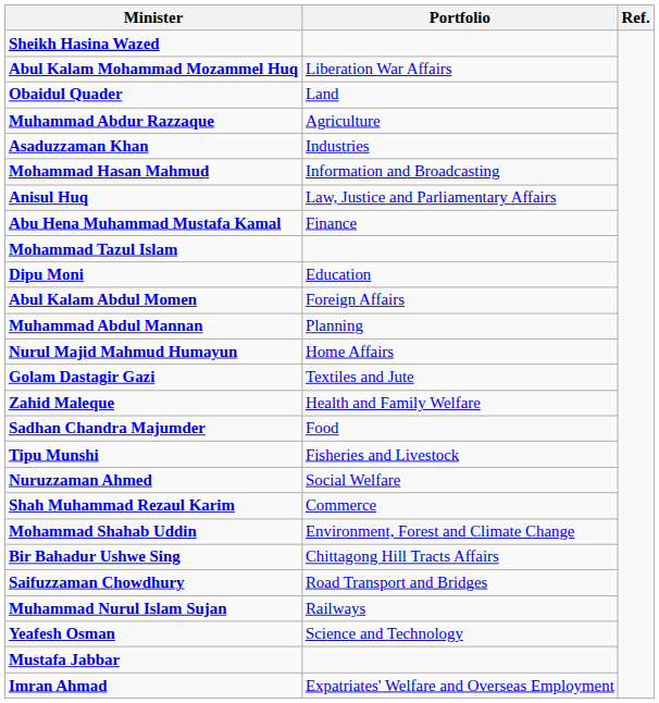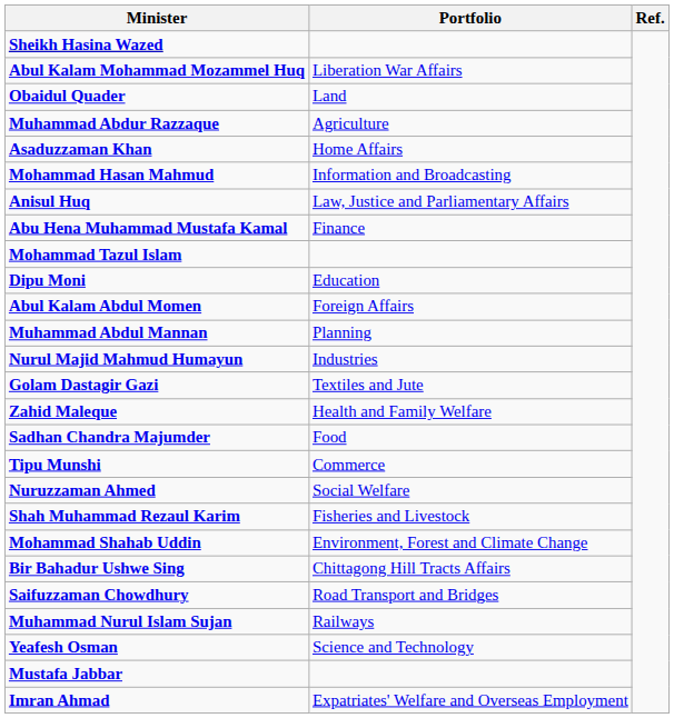 <table class="wikitable">
 <tr>
 <th>Minister</th>
 <th>Portfolio</th>
 <th>Ref.</th>
 </tr>
 <tr>
 <td><strong><u><a href='#'>Sheikh Hasina Wazed</a></u></strong></td>
 <td></td>
 <td rowspan="26"></td>
 </tr>
 <tr>
 <td><a href='#'><strong>Abul Kalam Mohammad Mozammel Huq</strong></a></td>
 <td><a href='#'>Liberation War Affairs</a></td>
 </tr>
 <tr>
 <td><strong><a href='#'>Obaidul Quader</a></strong></td>
 <td><a href='#'>Land</a></td>
 </tr>
 <tr>
 <td><a href='#'><strong>Muhammad Abdur Razzaque</strong></a></td>
 <td><a href='#'>Agriculture</a></td>
 </tr>
 <tr>
 <td><strong><a href='#'>Asaduzzaman Khan</a></strong></td>
-<td><a href='#'>Industries</a></td>
+<td><a href='#'>Home Affairs</a></td>
 </tr>
 <tr>
 <td><a href='#'><strong>Mohammad Hasan Mahmud</strong></a></td>
 <td><a href='#'>Information and Broadcasting</a></td>
 </tr>
 <tr>
 <td><a href='#'><strong>Anisul Huq</strong></a></td>
 <td><a href='#'>Law, Justice and Parliamentary Affairs</a></td>
 </tr>
 <tr>
 <td><a href='#'><strong>Abu Hena Muhammad Mustafa Kamal</strong></a></td>
 <td><a href='#'>Finance</a></td>
 </tr>
 <tr>
 <td><a href='#'><strong>Mohammad Tazul Islam</strong></a></td>
 <td></td>
 </tr>
 <tr>
 <td><strong><a href='#'>Dipu Moni</a></strong></td>
 <td><a href='#'>Education</a></td>
 </tr>
 <tr>
 <td><strong><a href='#'>Abul Kalam Abdul Momen</a></strong></td>
 <td><a href='#'>Foreign Affairs</a></td>
 </tr>
 <tr>
 <td><strong><a href='#'>Muhammad Abdul Mannan</a></strong></td>
 <td><a href='#'>Planning</a></td>
 </tr>
 <tr>
 <td><strong><a href='#'>Nurul Majid Mahmud Humayun</a></strong></td>
-<td><a href='#'>Home Affairs</a></td>
+<td><a href='#'>Industries</a></td>
 </tr>
 <tr>
 <td><strong><a href='#'>Golam Dastagir Gazi</a></strong></td>
 <td><a href='#'>Textiles and Jute</a></td>
 </tr>
 <tr>
 <td><strong><a href='#'>Zahid Maleque</a></strong></td>
 <td><a href='#'>Health and Family Welfare</a></td>
 </tr>
 <tr>
 <td><strong><a href='#'>Sadhan Chandra Majumder</a></strong></td>
 <td><a href='#'>Food</a></td>
 </tr>
 <tr>
 <td><strong><a href='#'>Tipu Munshi</a></strong></td>
-<td><a href='#'>Fisheries and Livestock</a></td>
+<td><a href='#'>Commerce</a></td>
 </tr>
 <tr>
 <td><strong><a href='#'>Nuruzzaman Ahmed</a></strong></td>
 <td><a href='#'>Social Welfare</a></td>
 </tr>
 <tr>
 <td><a href='#'><strong>Shah Muhammad Rezaul Karim</strong></a></td>
-<td><a href='#'>Commerce</a></td>
+<td><a href='#'>Fisheries and Livestock</a></td>
 </tr>
 <tr>
 <td><a href='#'><strong>Mohammad Shahab Uddin</strong></a></td>
 <td><a href='#'>Environment, Forest and Climate Change</a></td>
 </tr>
 <tr>
 <td><strong><a href='#'>Bir Bahadur Ushwe Sing</a></strong></td>
 <td><a href='#'>Chittagong Hill Tracts Affairs</a></td>
 </tr>
 <tr>
 <td><strong><a href='#'>Saifuzzaman Chowdhury</a></strong></td>
 <td><a href='#'>Road Transport and Bridges</a></td>
 </tr>
 <tr>
 <td><a href='#'><strong>Muhammad Nurul Islam Sujan</strong></a></td>
 <td><a href='#'>Railways</a></td>
 </tr>
 <tr>
 <td><strong><a href='#'>Yeafesh Osman</a></strong></td>
 <td><a href='#'>Science and Technology</a></td>
 </tr>
 <tr>
 <td><strong><a href='#'>Mustafa Jabbar</a></strong></td>
 <td></td>
 </tr>
 <tr>
 <td><strong><a href='#'>Imran Ahmad</a></strong></td>
 <td><a href='#'>Expatriates' Welfare and Overseas Employment</a></td>
 </tr>
 </table>
